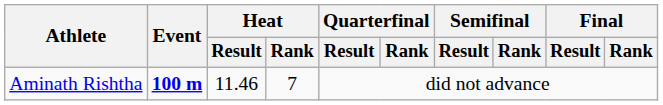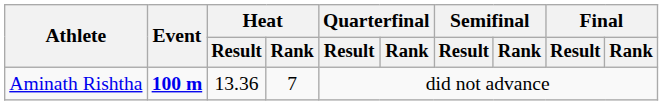 <table class=wikitable style="font-size:90%">
 <tr>
 <th rowspan="2">Athlete</th>
 <th rowspan="2">Event</th>
 <th colspan="2">Heat</th>
 <th colspan="2">Quarterfinal</th>
 <th colspan="2">Semifinal</th>
 <th colspan="2">Final</th>
 </tr>
 <tr style="font-size:95%">
 <th>Result</th>
 <th>Rank</th>
 <th>Result</th>
 <th>Rank</th>
 <th>Result</th>
 <th>Rank</th>
 <th>Result</th>
 <th>Rank</th>
 </tr>
 <tr align=center>
 <td align=left><a href='#'>Aminath Rishtha</a></td>
 <td align=left><strong><a href='#'>100 m</a></strong></td>
-<td>11.46</td>
+<td>13.36</td>
 <td>7</td>
 <td colspan=6>did not advance</td>
 </tr>
 </table>
